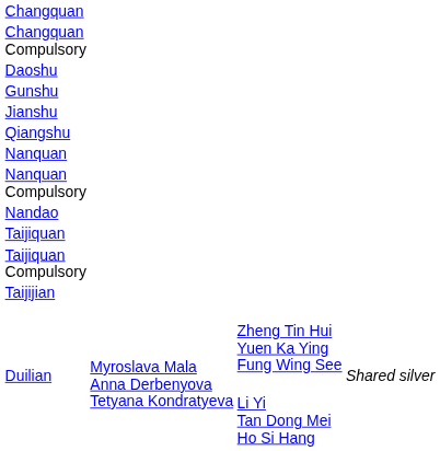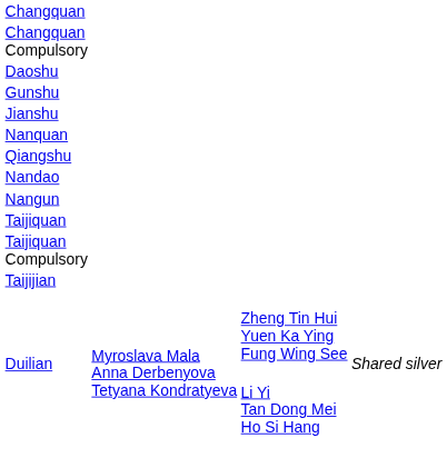 <table>
 <tr>
 <td><a href='#'>Changquan</a></td>
 <td></td>
 <td></td>
 <td></td>
 </tr>
 <tr>
 <td><a href='#'>Changquan</a><br>Compulsory</td>
 <td></td>
 <td></td>
 <td></td>
 </tr>
 <tr>
 <td><a href='#'>Daoshu</a></td>
 <td></td>
 <td></td>
 <td></td>
 </tr>
 <tr>
 <td><a href='#'>Gunshu</a></td>
 <td></td>
 <td></td>
 <td></td>
 </tr>
 <tr>
 <td><a href='#'>Jianshu</a></td>
 <td></td>
 <td></td>
 <td></td>
 </tr>
 <tr>
+<td><a href='#'>Nanquan</a></td>
+<td></td>
+<td></td>
+<td></td>
+</tr>
+<tr>
 <td><a href='#'>Qiangshu</a></td>
 <td></td>
 <td></td>
 <td></td>
 </tr>
 <tr>
-<td><a href='#'>Nanquan</a></td>
+<td><a href='#'>Nandao</a></td>
 <td></td>
 <td></td>
 <td></td>
 </tr>
 <tr>
-<td><a href='#'>Nanquan</a><br>Compulsory</td>
-<td></td>
-<td></td>
-<td></td>
-</tr>
-<tr>
-<td><a href='#'>Nandao</a></td>
+<td><a href='#'>Nangun</a></td>
 <td></td>
 <td></td>
 <td></td>
 </tr>
 <tr>
 <td><a href='#'>Taijiquan</a></td>
 <td></td>
 <td></td>
 <td></td>
 </tr>
 <tr>
 <td><a href='#'>Taijiquan</a><br>Compulsory</td>
 <td></td>
 <td></td>
 <td></td>
 </tr>
 <tr>
 <td><a href='#'>Taijijian</a></td>
 <td></td>
 <td></td>
 <td></td>
 </tr>
 <tr>
 <td rowspan=2><a href='#'>Duilian</a></td>
 <td rowspan=2><br><a href='#'>Myroslava Mala</a><br><a href='#'>Anna Derbenyova</a><br><a href='#'>Tetyana Kondratyeva</a></td>
 <td><br><a href='#'>Zheng Tin Hui</a><br><a href='#'>Yuen Ka Ying</a><br><a href='#'>Fung Wing See</a></td>
 <td rowspan=2><em>Shared silver</em></td>
 </tr>
 <tr>
 <td><br><a href='#'>Li Yi</a><br><a href='#'>Tan Dong Mei</a><br><a href='#'>Ho Si Hang</a></td>
 </tr>
 </table>
